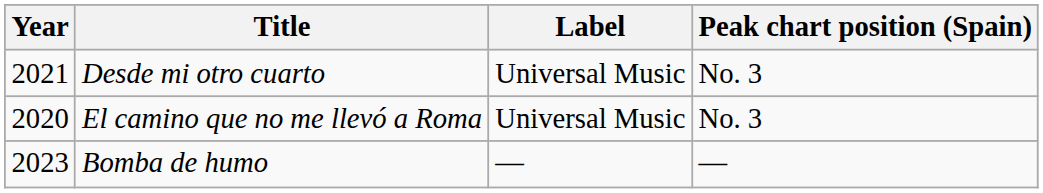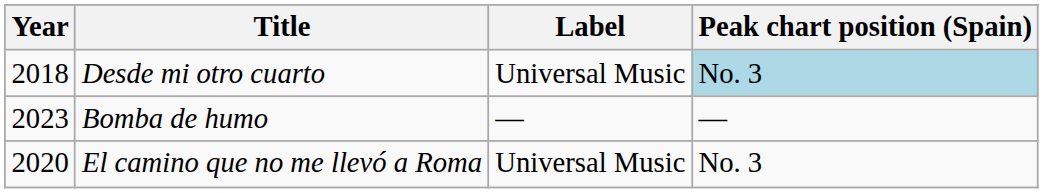 <table class="wikitable">
 <tr>
 <th>Year</th>
 <th>Title</th>
 <th>Label</th>
 <th>Peak chart position (Spain)</th>
 </tr>
 <tr>
-<td>2021</td>
+<td>2018</td>
 <td><em>Desde mi otro cuarto</em></td>
 <td>Universal Music</td>
-<td>No. 3</td>
+<td style="background: lightblue;">No. 3</td>
+</tr>
+<tr>
+<td>2023</td>
+<td><em>Bomba de humo</em></td>
+<td>—</td>
+<td>—</td>
 </tr>
 <tr>
 <td>2020</td>
 <td><em>El camino que no me llevó a Roma</em></td>
 <td>Universal Music</td>
 <td>No. 3</td>
 </tr>
-<tr>
-<td>2023</td>
-<td><em>Bomba de humo</em></td>
-<td>—</td>
-<td>—</td>
-</tr>
 </table>
